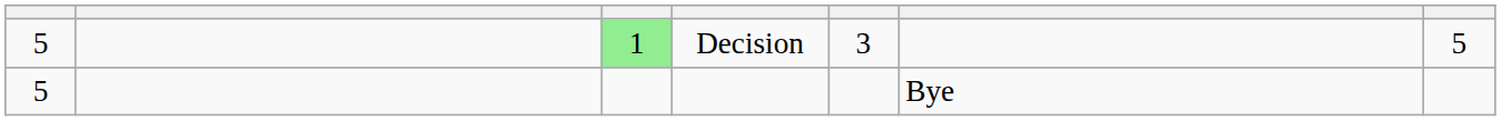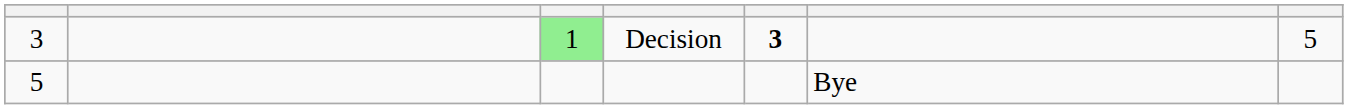 <table class="wikitable" style="text-align: center;">
 <tr>
 <th width=30></th>
 <th width=270></th>
 <th width=30></th>
 <th width=75></th>
 <th width=30></th>
 <th width=270></th>
 <th width=30></th>
 </tr>
 <tr>
-<td>5</td>
+<td>3</td>
 <td align=left><strong></strong></td>
 <td style="background: lightgreen;">1</td>
 <td>Decision</td>
-<td>3</td>
+<td><strong>3</strong></td>
 <td align=left></td>
 <td>5</td>
 </tr>
 <tr>
 <td>5</td>
 <td align=left><strong></strong></td>
 <td></td>
 <td></td>
 <td></td>
 <td align=left>Bye</td>
 <td></td>
 </tr>
 </table>
